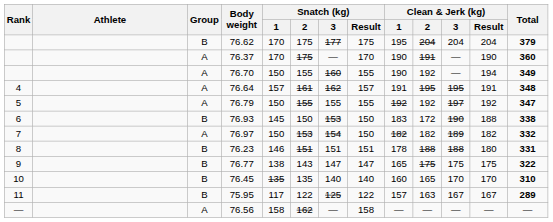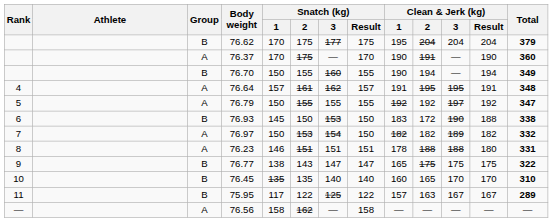 <table class = "wikitable" style="text-align:center;">
 <tr>
 <th rowspan=2 width=40>Rank</th>
 <th rowspan=2 width=250>Athlete</th>
 <th rowspan=2 width=50>Group</th>
 <th rowspan=2 width=60>Body weight</th>
 <th colspan=4>Snatch (kg)</th>
 <th colspan=4>Clean & Jerk (kg)</th>
 <th rowspan=2 width=60>Total</th>
 </tr>
 <tr>
 <th width=40>1</th>
 <th width=40>2</th>
 <th width=40>3</th>
 <th width=55>Result</th>
 <th width=40>1</th>
 <th width=40>2</th>
 <th width=40>3</th>
 <th width=55>Result</th>
 </tr>
 <tr>
 <td></td>
 <td align=left></td>
 <td>B</td>
 <td>76.62</td>
 <td>170</td>
 <td>175</td>
 <td><s>177</s></td>
 <td>175</td>
 <td>195</td>
 <td><s>204</s></td>
 <td>204</td>
 <td>204</td>
 <td><strong>379</strong></td>
 </tr>
 <tr>
 <td></td>
 <td align=left></td>
 <td>A</td>
 <td>76.37</td>
 <td>170</td>
 <td><s>175</s></td>
 <td>—</td>
 <td>170</td>
 <td>190</td>
 <td><s>191</s></td>
 <td>—</td>
 <td>190</td>
 <td><strong>360</strong></td>
 </tr>
 <tr>
 <td></td>
 <td align=left></td>
-<td>A</td>
+<td>B</td>
 <td>76.70</td>
 <td>150</td>
 <td>155</td>
 <td><s>160</s></td>
 <td>155</td>
 <td>190</td>
-<td>192</td>
+<td>194</td>
 <td>—</td>
 <td>194</td>
 <td><strong>349</strong></td>
 </tr>
 <tr>
 <td>4</td>
 <td align=left></td>
 <td>A</td>
 <td>76.64</td>
 <td>157</td>
 <td><s>161</s></td>
 <td><s>162</s></td>
 <td>157</td>
 <td>191</td>
 <td><s>195</s></td>
 <td><s>195</s></td>
 <td>191</td>
 <td><strong>348</strong></td>
 </tr>
 <tr>
 <td>5</td>
 <td align=left></td>
 <td>A</td>
 <td>76.79</td>
 <td>150</td>
 <td><s>155</s></td>
 <td>155</td>
 <td>155</td>
 <td><s>192</s></td>
 <td>192</td>
 <td><s>197</s></td>
 <td>192</td>
 <td><strong>347</strong></td>
 </tr>
 <tr>
 <td>6</td>
 <td align=left></td>
 <td>B</td>
 <td>76.93</td>
 <td>145</td>
 <td>150</td>
 <td><s>153</s></td>
 <td>150</td>
 <td>183</td>
 <td>172</td>
 <td><s>190</s></td>
 <td>188</td>
 <td><strong>338</strong></td>
 </tr>
 <tr>
 <td>7</td>
 <td align=left></td>
 <td>A</td>
 <td>76.97</td>
 <td>150</td>
 <td><s>153</s></td>
 <td><s>154</s></td>
 <td>150</td>
 <td><s>182</s></td>
 <td>182</td>
 <td><s>189</s></td>
 <td>182</td>
 <td><strong>332</strong></td>
 </tr>
 <tr>
 <td>8</td>
 <td align=left></td>
-<td>B</td>
+<td>A</td>
 <td>76.23</td>
 <td>146</td>
 <td><s>151</s></td>
 <td>151</td>
 <td>151</td>
 <td>178</td>
 <td><s>188</s></td>
 <td><s>188</s></td>
 <td>180</td>
 <td><strong>331</strong></td>
 </tr>
 <tr>
 <td>9</td>
 <td align=left></td>
 <td>B</td>
 <td>76.77</td>
 <td>138</td>
 <td>143</td>
 <td>147</td>
 <td>147</td>
 <td>165</td>
 <td><s>175</s></td>
 <td>175</td>
 <td>175</td>
 <td><strong>322</strong></td>
 </tr>
 <tr>
 <td>10</td>
 <td align=left></td>
 <td>B</td>
 <td>76.45</td>
 <td><s>135</s></td>
 <td>135</td>
 <td>140</td>
 <td>140</td>
 <td>160</td>
 <td>165</td>
 <td>170</td>
 <td>170</td>
 <td><strong>310</strong></td>
 </tr>
 <tr>
 <td>11</td>
 <td align=left></td>
 <td>B</td>
 <td>75.95</td>
 <td>117</td>
 <td>122</td>
 <td><s>125</s></td>
 <td>122</td>
 <td>157</td>
 <td>163</td>
 <td>167</td>
 <td>167</td>
 <td><strong>289</strong></td>
 </tr>
 <tr>
 <td>—</td>
 <td align=left></td>
 <td>A</td>
 <td>76.56</td>
 <td>158</td>
 <td><s>162</s></td>
 <td>—</td>
 <td>158</td>
 <td>—</td>
 <td>—</td>
 <td>—</td>
 <td>—</td>
 <td>—</td>
 </tr>
 </table>
